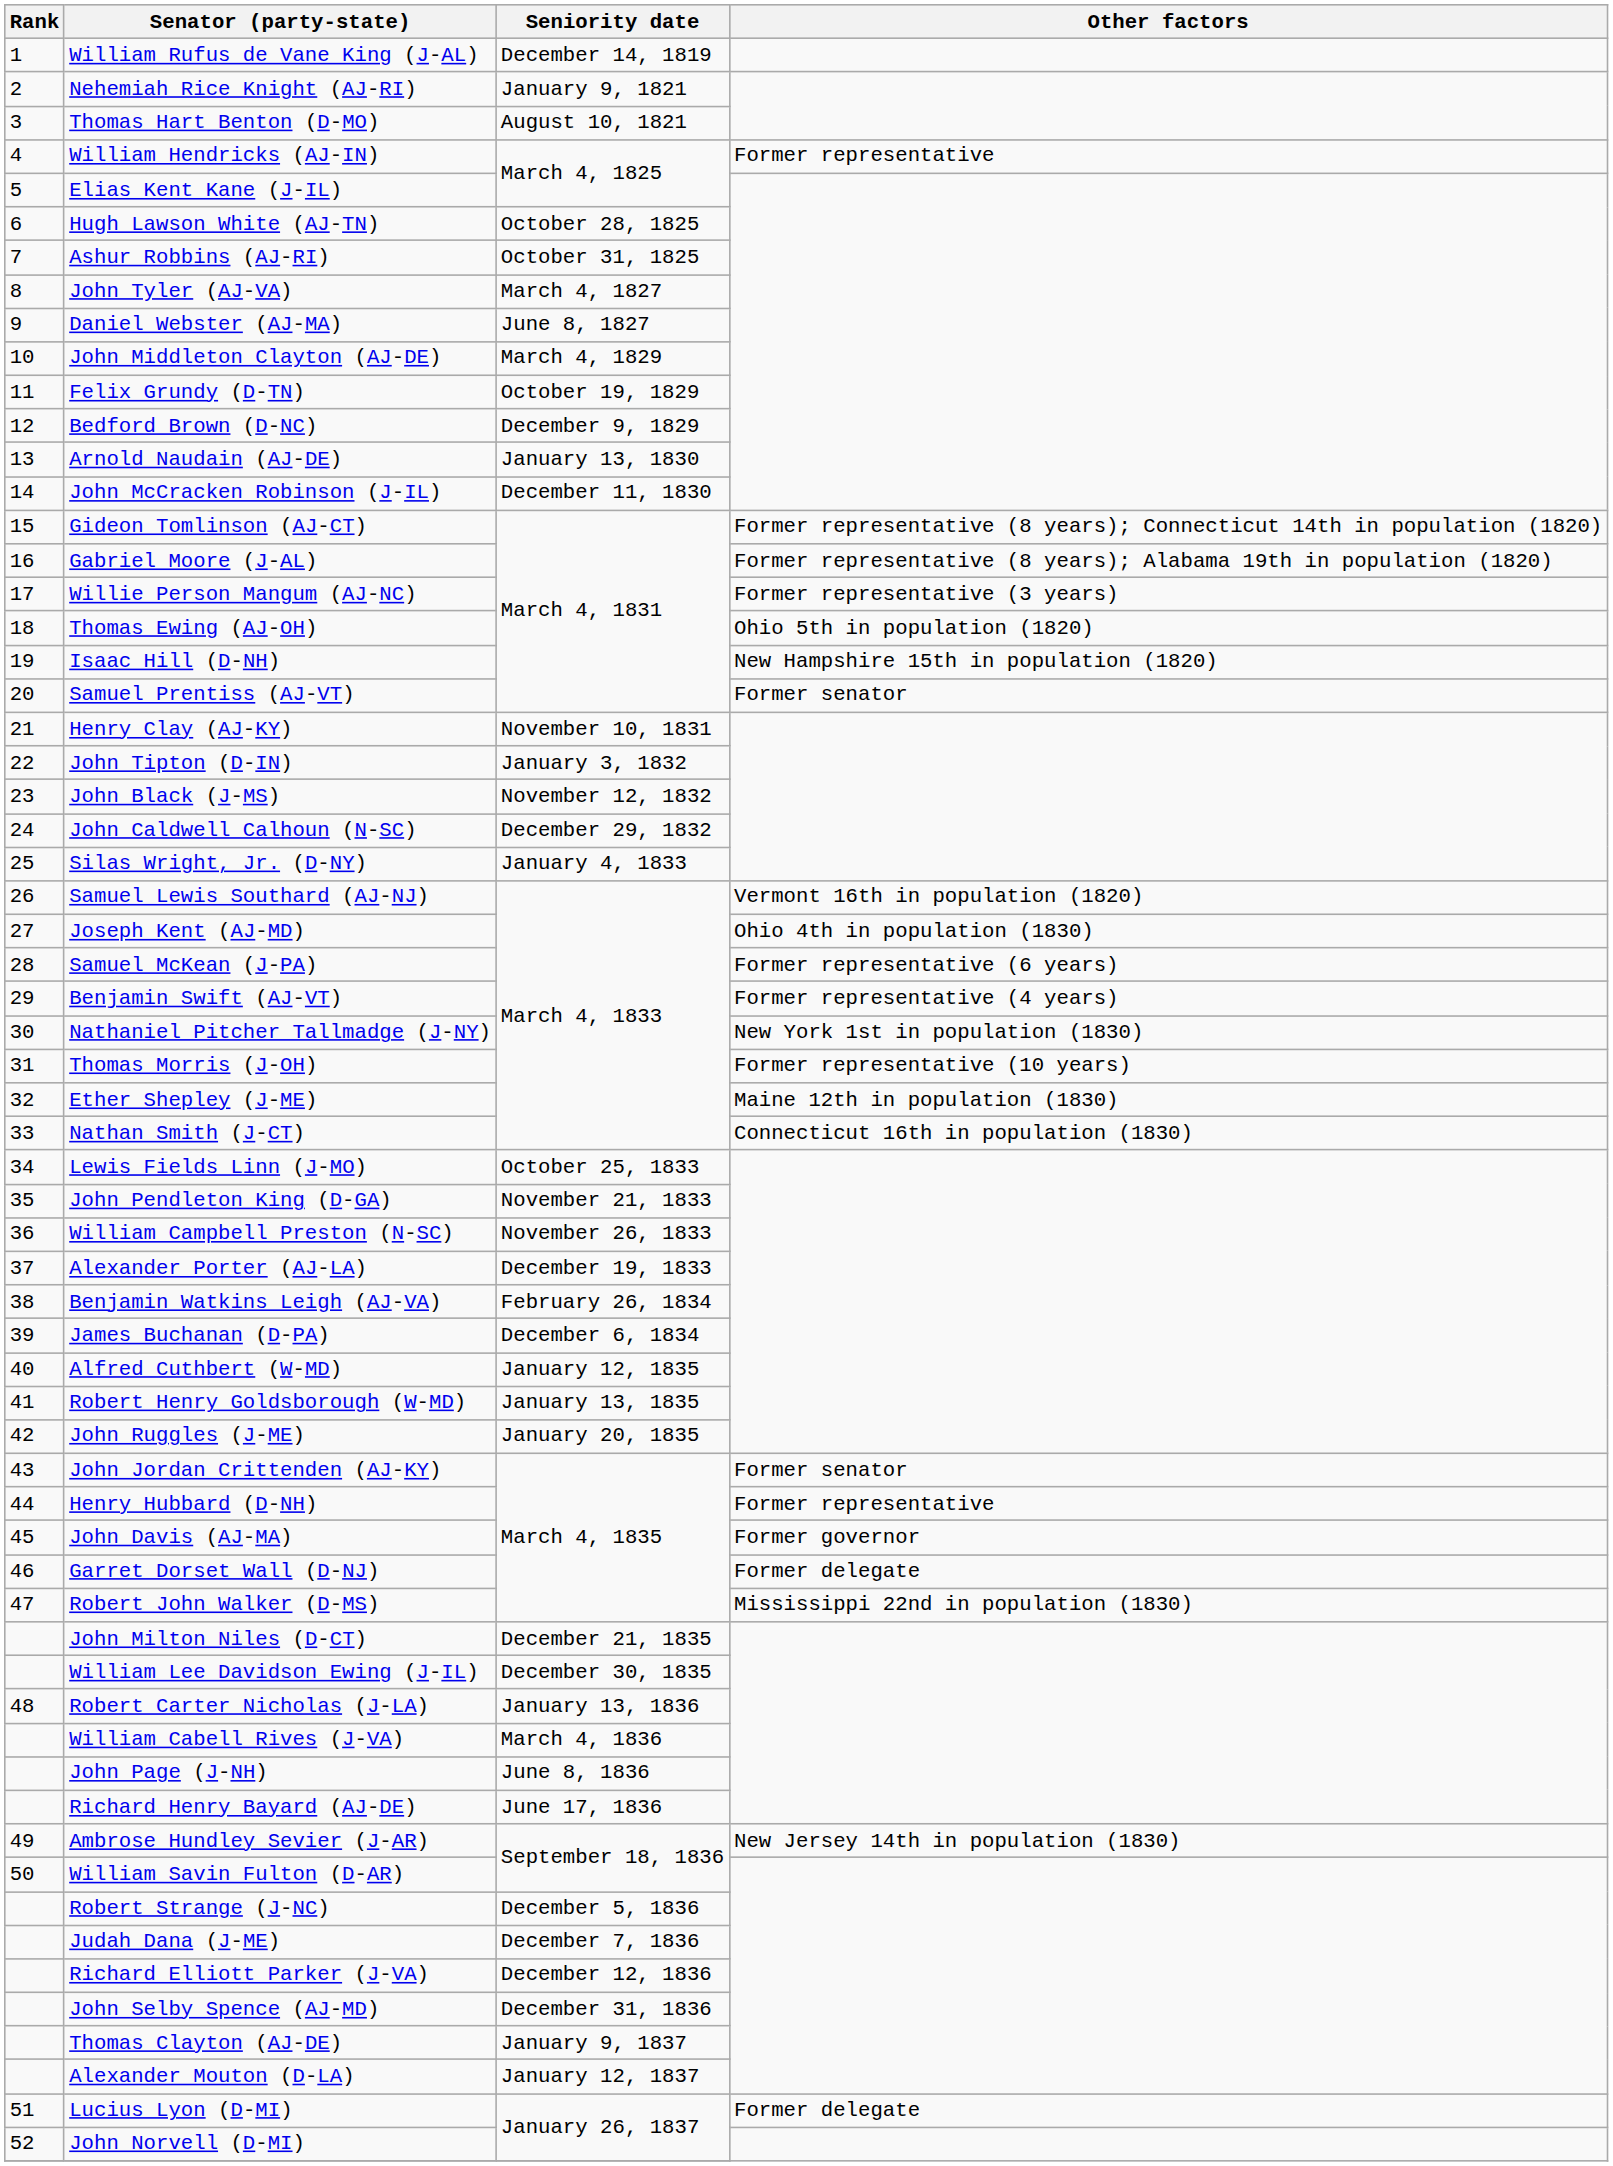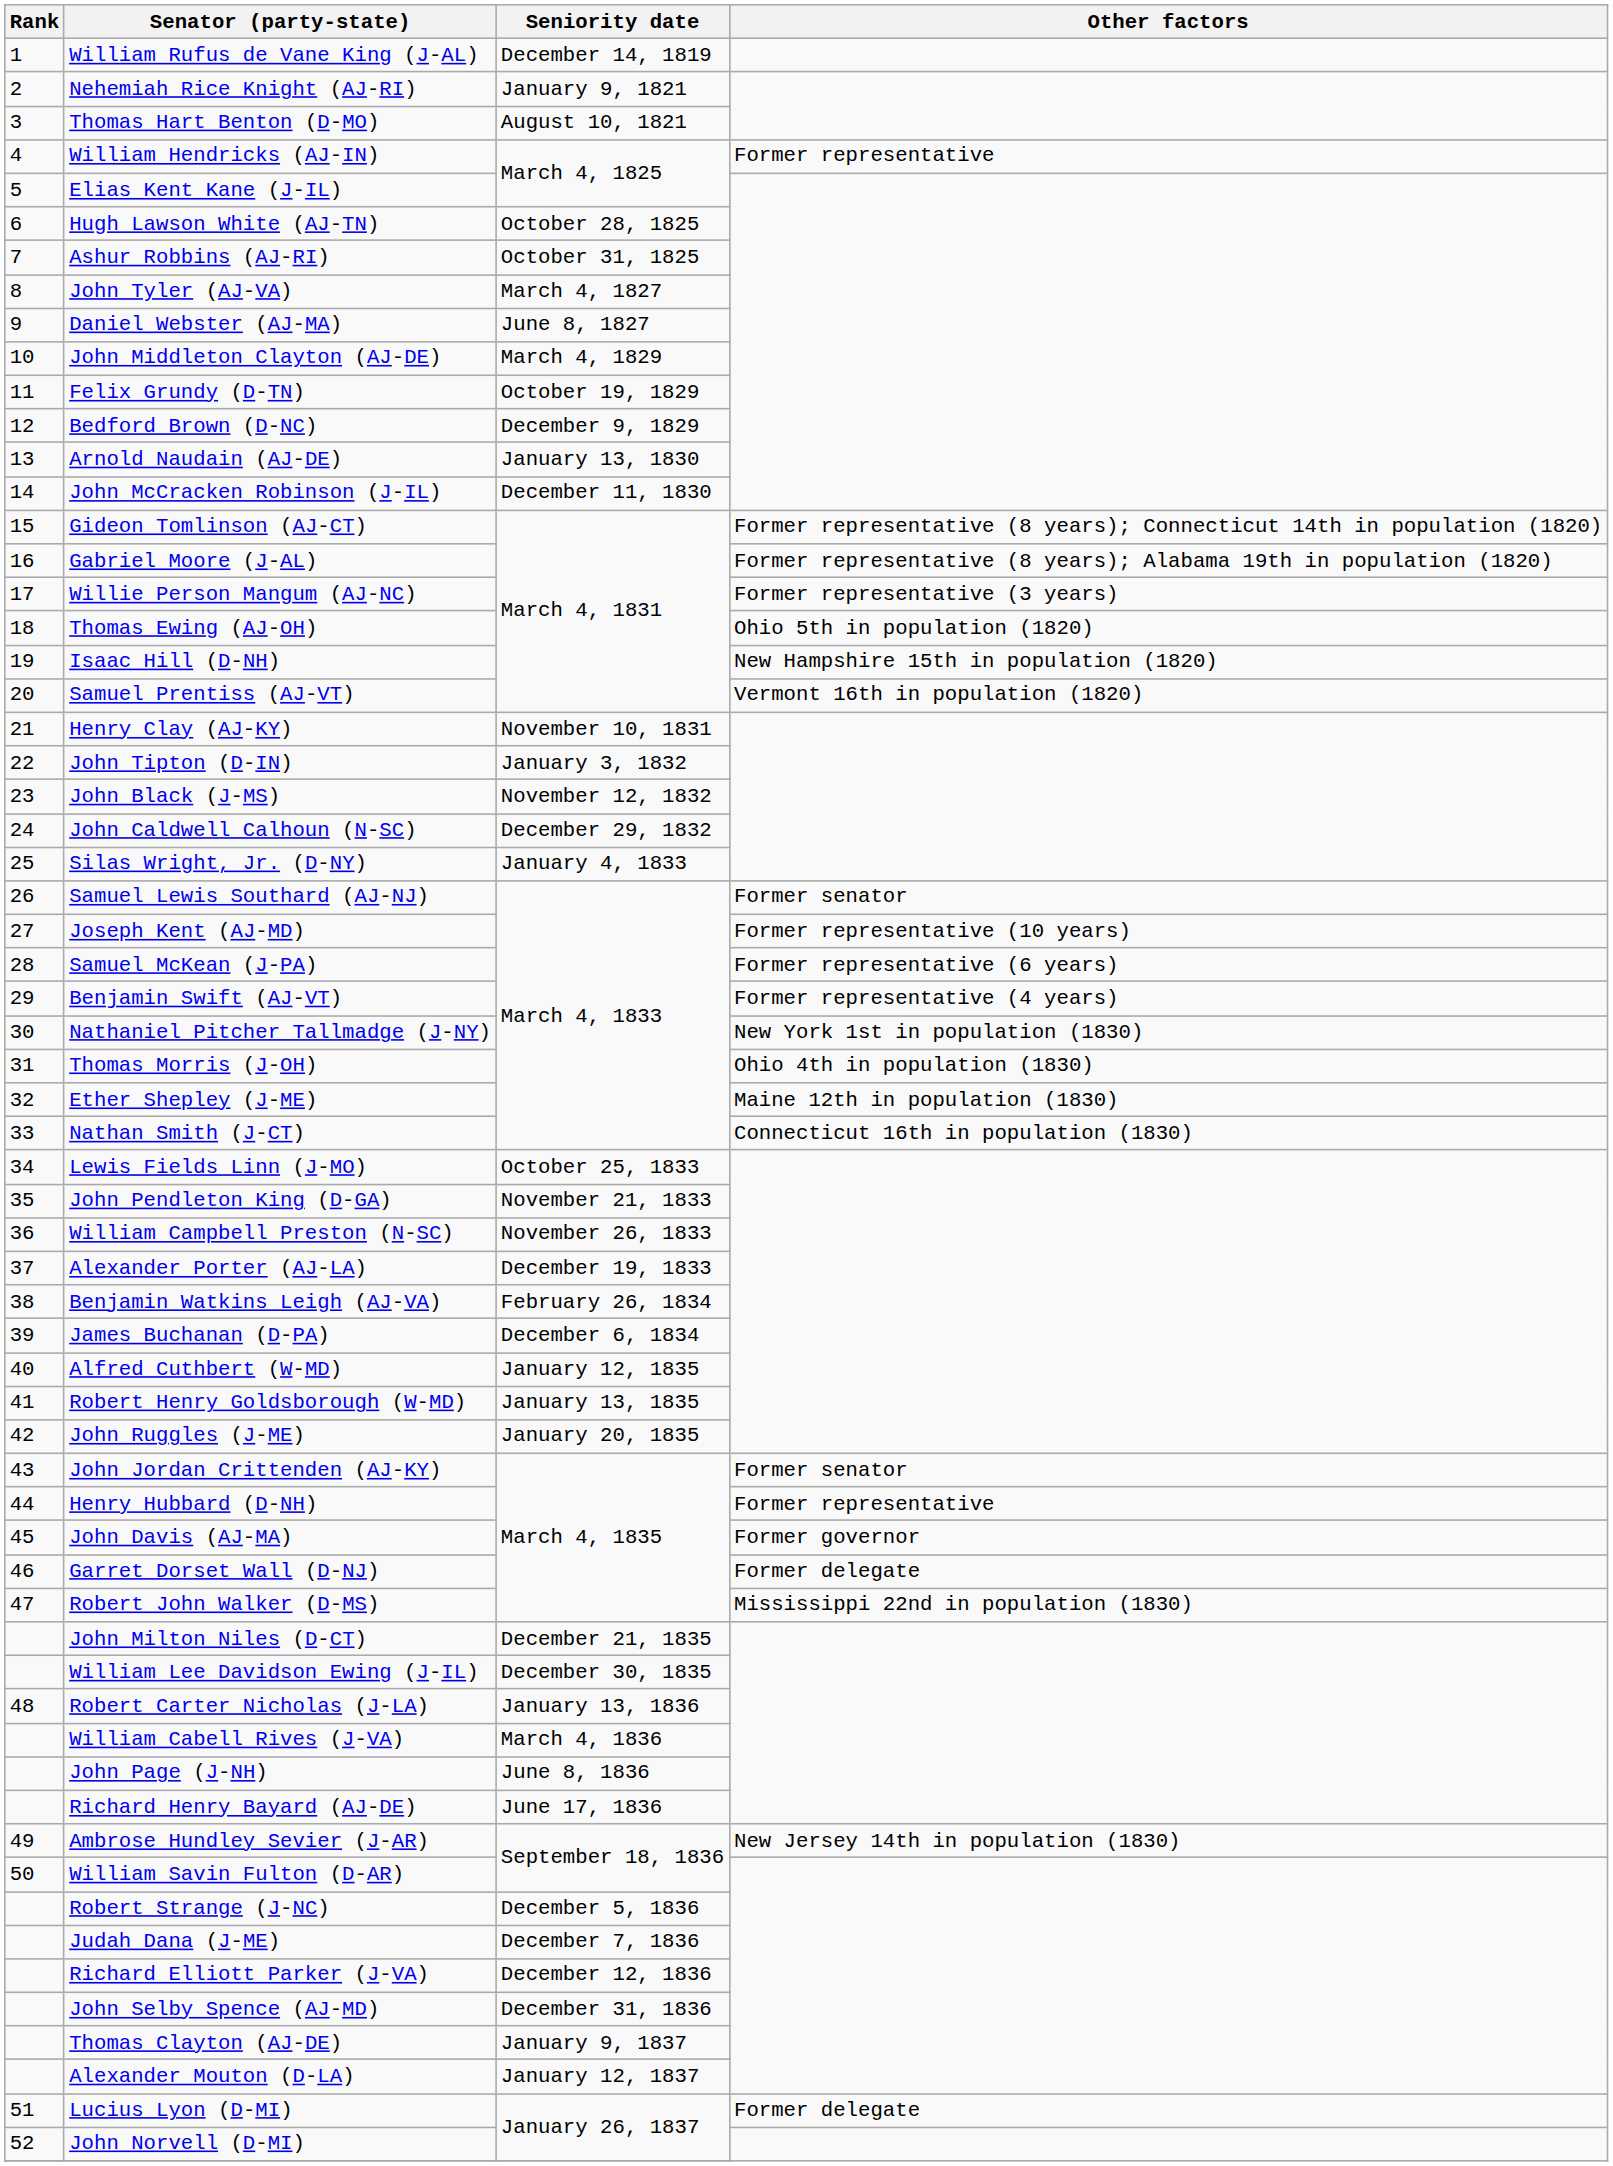 <table class=wikitable>
 <tr valign=bottom>
 <th>Rank</th>
 <th>Senator (party-state)</th>
 <th>Seniority date</th>
 <th>Other factors</th>
 </tr>
 <tr>
 <td>1</td>
 <td><a href='#'>William Rufus de Vane King</a> (<a href='#'>J</a>-<a href='#'>AL</a>)</td>
 <td>December 14, 1819</td>
 <td></td>
 </tr>
 <tr>
 <td>2</td>
 <td><a href='#'>Nehemiah Rice Knight</a> (<a href='#'>AJ</a>-<a href='#'>RI</a>)</td>
 <td>January 9, 1821</td>
 </tr>
 <tr>
 <td>3</td>
 <td><a href='#'>Thomas Hart Benton</a> (<a href='#'>D</a>-<a href='#'>MO</a>)</td>
 <td>August 10, 1821</td>
 </tr>
 <tr>
 <td>4</td>
 <td><a href='#'>William Hendricks</a> (<a href='#'>AJ</a>-<a href='#'>IN</a>)</td>
 <td rowspan=2>March 4, 1825</td>
 <td>Former representative</td>
 </tr>
 <tr>
 <td>5</td>
 <td><a href='#'>Elias Kent Kane</a> (<a href='#'>J</a>-<a href='#'>IL</a>)</td>
 </tr>
 <tr>
 <td>6</td>
 <td><a href='#'>Hugh Lawson White</a> (<a href='#'>AJ</a>-<a href='#'>TN</a>)</td>
 <td>October 28, 1825</td>
 </tr>
 <tr>
 <td>7</td>
 <td><a href='#'>Ashur Robbins</a> (<a href='#'>AJ</a>-<a href='#'>RI</a>)</td>
 <td>October 31, 1825</td>
 </tr>
 <tr>
 <td>8</td>
 <td><a href='#'>John Tyler</a> (<a href='#'>AJ</a>-<a href='#'>VA</a>)</td>
 <td>March 4, 1827</td>
 </tr>
 <tr>
 <td>9</td>
 <td><a href='#'>Daniel Webster</a> (<a href='#'>AJ</a>-<a href='#'>MA</a>)</td>
 <td>June 8, 1827</td>
 </tr>
 <tr>
 <td>10</td>
 <td><a href='#'>John Middleton Clayton</a> (<a href='#'>AJ</a>-<a href='#'>DE</a>)</td>
 <td>March 4, 1829</td>
 </tr>
 <tr>
 <td>11</td>
 <td><a href='#'>Felix Grundy</a> (<a href='#'>D</a>-<a href='#'>TN</a>)</td>
 <td>October 19, 1829</td>
 </tr>
 <tr>
 <td>12</td>
 <td><a href='#'>Bedford Brown</a> (<a href='#'>D</a>-<a href='#'>NC</a>)</td>
 <td>December 9, 1829</td>
 </tr>
 <tr>
 <td>13</td>
 <td><a href='#'>Arnold Naudain</a> (<a href='#'>AJ</a>-<a href='#'>DE</a>)</td>
 <td>January 13, 1830</td>
 </tr>
 <tr>
 <td>14</td>
 <td><a href='#'>John McCracken Robinson</a> (<a href='#'>J</a>-<a href='#'>IL</a>)</td>
 <td>December 11, 1830</td>
 </tr>
 <tr>
 <td>15</td>
 <td><a href='#'>Gideon Tomlinson</a> (<a href='#'>AJ</a>-<a href='#'>CT</a>)</td>
 <td rowspan=6>March 4, 1831</td>
 <td>Former representative (8 years); Connecticut 14th in population (1820)</td>
 </tr>
 <tr>
 <td>16</td>
 <td><a href='#'>Gabriel Moore</a> (<a href='#'>J</a>-<a href='#'>AL</a>)</td>
 <td>Former representative (8 years); Alabama 19th in population (1820)</td>
 </tr>
 <tr>
 <td>17</td>
 <td><a href='#'>Willie Person Mangum</a> (<a href='#'>AJ</a>-<a href='#'>NC</a>)</td>
 <td>Former representative (3 years)</td>
 </tr>
 <tr>
 <td>18</td>
 <td><a href='#'>Thomas Ewing</a> (<a href='#'>AJ</a>-<a href='#'>OH</a>)</td>
 <td>Ohio 5th in population (1820)</td>
 </tr>
 <tr>
 <td>19</td>
 <td><a href='#'>Isaac Hill</a> (<a href='#'>D</a>-<a href='#'>NH</a>)</td>
 <td>New Hampshire 15th in population (1820)</td>
 </tr>
 <tr>
 <td>20</td>
 <td><a href='#'>Samuel Prentiss</a> (<a href='#'>AJ</a>-<a href='#'>VT</a>)</td>
-<td>Former senator</td>
+<td>Vermont 16th in population (1820)</td>
 </tr>
 <tr>
 <td>21</td>
 <td><a href='#'>Henry Clay</a> (<a href='#'>AJ</a>-<a href='#'>KY</a>)</td>
 <td>November 10, 1831</td>
 </tr>
 <tr>
 <td>22</td>
 <td><a href='#'>John Tipton</a> (<a href='#'>D</a>-<a href='#'>IN</a>)</td>
 <td>January 3, 1832</td>
 </tr>
 <tr>
 <td>23</td>
 <td><a href='#'>John Black</a> (<a href='#'>J</a>-<a href='#'>MS</a>)</td>
 <td>November 12, 1832</td>
 </tr>
 <tr>
 <td>24</td>
 <td><a href='#'>John Caldwell Calhoun</a> (<a href='#'>N</a>-<a href='#'>SC</a>)</td>
 <td>December 29, 1832</td>
 </tr>
 <tr>
 <td>25</td>
 <td><a href='#'>Silas Wright, Jr.</a> (<a href='#'>D</a>-<a href='#'>NY</a>)</td>
 <td>January 4, 1833</td>
 </tr>
 <tr>
 <td>26</td>
 <td><a href='#'>Samuel Lewis Southard</a> (<a href='#'>AJ</a>-<a href='#'>NJ</a>)</td>
 <td rowspan=8>March 4, 1833</td>
-<td>Vermont 16th in population (1820)</td>
+<td>Former senator</td>
 </tr>
 <tr>
 <td>27</td>
 <td><a href='#'>Joseph Kent</a> (<a href='#'>AJ</a>-<a href='#'>MD</a>)</td>
-<td>Ohio 4th in population (1830)</td>
+<td>Former representative (10 years)</td>
 </tr>
 <tr>
 <td>28</td>
 <td><a href='#'>Samuel McKean</a> (<a href='#'>J</a>-<a href='#'>PA</a>)</td>
 <td>Former representative (6 years)</td>
 </tr>
 <tr>
 <td>29</td>
 <td><a href='#'>Benjamin Swift</a> (<a href='#'>AJ</a>-<a href='#'>VT</a>)</td>
 <td>Former representative (4 years)</td>
 </tr>
 <tr>
 <td>30</td>
 <td><a href='#'>Nathaniel Pitcher Tallmadge</a> (<a href='#'>J</a>-<a href='#'>NY</a>)</td>
 <td>New York 1st in population (1830)</td>
 </tr>
 <tr>
 <td>31</td>
 <td><a href='#'>Thomas Morris</a> (<a href='#'>J</a>-<a href='#'>OH</a>)</td>
-<td>Former representative (10 years)</td>
+<td>Ohio 4th in population (1830)</td>
 </tr>
 <tr>
 <td>32</td>
 <td><a href='#'>Ether Shepley</a> (<a href='#'>J</a>-<a href='#'>ME</a>)</td>
 <td>Maine 12th in population (1830)</td>
 </tr>
 <tr>
 <td>33</td>
 <td><a href='#'>Nathan Smith</a> (<a href='#'>J</a>-<a href='#'>CT</a>)</td>
 <td>Connecticut 16th in population (1830)</td>
 </tr>
 <tr>
 <td>34</td>
 <td><a href='#'>Lewis Fields Linn</a> (<a href='#'>J</a>-<a href='#'>MO</a>)</td>
 <td>October 25, 1833</td>
 </tr>
 <tr>
 <td>35</td>
 <td><a href='#'>John Pendleton King</a> (<a href='#'>D</a>-<a href='#'>GA</a>)</td>
 <td>November 21, 1833</td>
 </tr>
 <tr>
 <td>36</td>
 <td><a href='#'>William Campbell Preston</a> (<a href='#'>N</a>-<a href='#'>SC</a>)</td>
 <td>November 26, 1833</td>
 </tr>
 <tr>
 <td>37</td>
 <td><a href='#'>Alexander Porter</a> (<a href='#'>AJ</a>-<a href='#'>LA</a>)</td>
 <td>December 19, 1833</td>
 </tr>
 <tr>
 <td>38</td>
 <td><a href='#'>Benjamin Watkins Leigh</a> (<a href='#'>AJ</a>-<a href='#'>VA</a>)</td>
 <td>February 26, 1834</td>
 </tr>
 <tr>
 <td>39</td>
 <td><a href='#'>James Buchanan</a> (<a href='#'>D</a>-<a href='#'>PA</a>)</td>
 <td>December 6, 1834</td>
 </tr>
 <tr>
 <td>40</td>
 <td><a href='#'>Alfred Cuthbert</a> (<a href='#'>W</a>-<a href='#'>MD</a>)</td>
 <td>January 12, 1835</td>
 </tr>
 <tr>
 <td>41</td>
 <td><a href='#'>Robert Henry Goldsborough</a> (<a href='#'>W</a>-<a href='#'>MD</a>)</td>
 <td>January 13, 1835</td>
 </tr>
 <tr>
 <td>42</td>
 <td><a href='#'>John Ruggles</a> (<a href='#'>J</a>-<a href='#'>ME</a>)</td>
 <td>January 20, 1835</td>
 </tr>
 <tr>
 <td>43</td>
 <td><a href='#'>John Jordan Crittenden</a> (<a href='#'>AJ</a>-<a href='#'>KY</a>)</td>
 <td rowspan=5>March 4, 1835</td>
 <td>Former senator</td>
 </tr>
 <tr>
 <td>44</td>
 <td><a href='#'>Henry Hubbard</a> (<a href='#'>D</a>-<a href='#'>NH</a>)</td>
 <td>Former representative</td>
 </tr>
 <tr>
 <td>45</td>
 <td><a href='#'>John Davis</a> (<a href='#'>AJ</a>-<a href='#'>MA</a>)</td>
 <td>Former governor</td>
 </tr>
 <tr>
 <td>46</td>
 <td><a href='#'>Garret Dorset Wall</a> (<a href='#'>D</a>-<a href='#'>NJ</a>)</td>
 <td>Former delegate</td>
 </tr>
 <tr>
 <td>47</td>
 <td><a href='#'>Robert John Walker</a> (<a href='#'>D</a>-<a href='#'>MS</a>)</td>
 <td>Mississippi 22nd in population (1830)</td>
 </tr>
 <tr>
 <td></td>
 <td><a href='#'>John Milton Niles</a> (<a href='#'>D</a>-<a href='#'>CT</a>)</td>
 <td>December 21, 1835</td>
 </tr>
 <tr>
 <td></td>
 <td><a href='#'>William Lee Davidson Ewing</a> (<a href='#'>J</a>-<a href='#'>IL</a>)</td>
 <td>December 30, 1835</td>
 </tr>
 <tr>
 <td>48</td>
 <td><a href='#'>Robert Carter Nicholas</a> (<a href='#'>J</a>-<a href='#'>LA</a>)</td>
 <td>January 13, 1836</td>
 </tr>
 <tr>
 <td></td>
 <td><a href='#'>William Cabell Rives</a> (<a href='#'>J</a>-<a href='#'>VA</a>)</td>
 <td>March 4, 1836</td>
 </tr>
 <tr>
 <td></td>
 <td><a href='#'>John Page</a> (<a href='#'>J</a>-<a href='#'>NH</a>)</td>
 <td>June 8, 1836</td>
 </tr>
 <tr>
 <td></td>
 <td><a href='#'>Richard Henry Bayard</a> (<a href='#'>AJ</a>-<a href='#'>DE</a>)</td>
 <td>June 17, 1836</td>
 </tr>
 <tr>
 <td>49</td>
 <td><a href='#'>Ambrose Hundley Sevier</a> (<a href='#'>J</a>-<a href='#'>AR</a>)</td>
 <td rowspan=2>September 18, 1836</td>
 <td>New Jersey 14th in population (1830)</td>
 </tr>
 <tr>
 <td>50</td>
 <td><a href='#'>William Savin Fulton</a> (<a href='#'>D</a>-<a href='#'>AR</a>)</td>
 </tr>
 <tr>
 <td></td>
 <td><a href='#'>Robert Strange</a> (<a href='#'>J</a>-<a href='#'>NC</a>)</td>
 <td>December 5, 1836</td>
 </tr>
 <tr>
 <td></td>
 <td><a href='#'>Judah Dana</a> (<a href='#'>J</a>-<a href='#'>ME</a>)</td>
 <td>December 7, 1836</td>
 </tr>
 <tr>
 <td></td>
 <td><a href='#'>Richard Elliott Parker</a> (<a href='#'>J</a>-<a href='#'>VA</a>)</td>
 <td>December 12, 1836</td>
 </tr>
 <tr>
 <td></td>
 <td><a href='#'>John Selby Spence</a> (<a href='#'>AJ</a>-<a href='#'>MD</a>)</td>
 <td>December 31, 1836</td>
 </tr>
 <tr>
 <td></td>
 <td><a href='#'>Thomas Clayton</a> (<a href='#'>AJ</a>-<a href='#'>DE</a>)</td>
 <td>January 9, 1837</td>
 </tr>
 <tr>
 <td></td>
 <td><a href='#'>Alexander Mouton</a> (<a href='#'>D</a>-<a href='#'>LA</a>)</td>
 <td>January 12, 1837</td>
 </tr>
 <tr>
 <td>51</td>
 <td><a href='#'>Lucius Lyon</a> (<a href='#'>D</a>-<a href='#'>MI</a>)</td>
 <td rowspan=2>January 26, 1837</td>
 <td>Former delegate</td>
 </tr>
 <tr>
 <td>52</td>
 <td><a href='#'>John Norvell</a> (<a href='#'>D</a>-<a href='#'>MI</a>)</td>
 </tr>
 <tr>
 </tr>
 </table>
